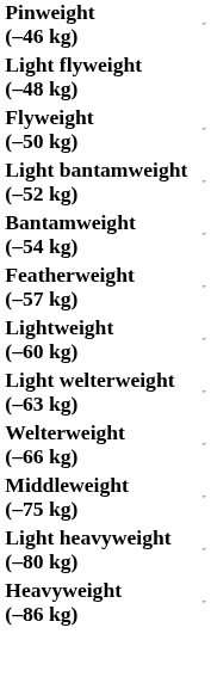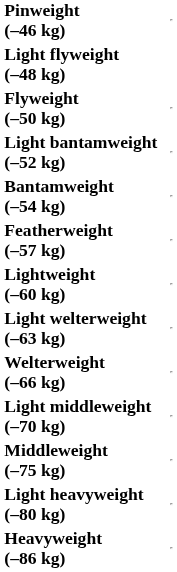 <table>
 <tr>
 <td><strong>Pinweight<br>(–46 kg)</strong></td>
 <td></td>
 <td></td>
 <td><hr></td>
 </tr>
 <tr>
 <td><strong>Light flyweight<br>(–48 kg)</strong></td>
 <td></td>
 <td></td>
 <td></td>
 </tr>
 <tr>
 <td><strong>Flyweight<br>(–50 kg)</strong></td>
 <td></td>
 <td></td>
 <td><hr></td>
 </tr>
 <tr>
 <td><strong>Light bantamweight<br>(–52 kg)</strong></td>
 <td></td>
 <td></td>
 <td><hr></td>
 </tr>
 <tr>
 <td><strong>Bantamweight<br>(–54 kg)</strong></td>
 <td></td>
 <td></td>
 <td><hr></td>
 </tr>
 <tr>
 <td><strong>Featherweight<br>(–57 kg)</strong></td>
 <td></td>
 <td></td>
 <td><hr></td>
 </tr>
 <tr>
 <td><strong>Lightweight<br>(–60 kg)</strong></td>
 <td></td>
 <td></td>
 <td><hr></td>
 </tr>
 <tr>
 <td><strong>Light welterweight<br>(–63 kg)</strong></td>
 <td></td>
 <td></td>
 <td><hr></td>
 </tr>
 <tr>
 <td><strong>Welterweight<br>(–66 kg)</strong></td>
 <td></td>
 <td></td>
 <td><hr></td>
 </tr>
 <tr>
+<td><strong>Light middleweight<br>(–70 kg)</strong></td>
+<td></td>
+<td></td>
+<td><hr></td>
+</tr>
+<tr>
 <td><strong>Middleweight<br>(–75 kg)</strong></td>
 <td></td>
 <td></td>
 <td><hr></td>
 </tr>
 <tr>
 <td><strong>Light heavyweight<br>(–80 kg)</strong></td>
 <td></td>
 <td></td>
 <td><hr></td>
 </tr>
 <tr>
 <td><strong>Heavyweight<br>(–86 kg)</strong></td>
 <td></td>
 <td></td>
 <td><hr></td>
 </tr>
 </table>
